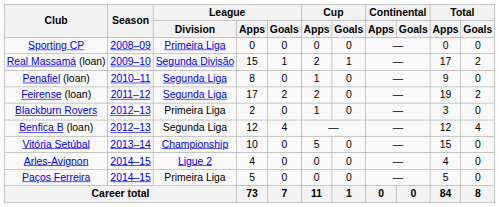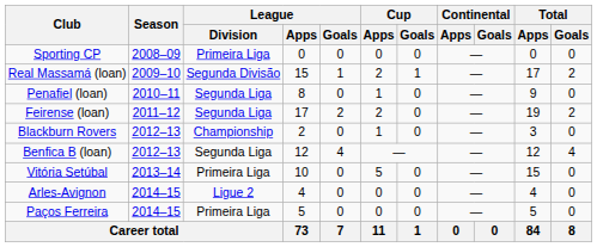 <table class="wikitable" style="text-align: center;">
 <tr>
 <th rowspan="2">Club</th>
 <th rowspan="2">Season</th>
 <th colspan="3">League</th>
 <th colspan="2">Cup</th>
 <th colspan="2">Continental</th>
 <th colspan="2">Total</th>
 </tr>
 <tr>
 <th>Division</th>
 <th>Apps</th>
 <th>Goals</th>
 <th>Apps</th>
 <th>Goals</th>
 <th>Apps</th>
 <th>Goals</th>
 <th>Apps</th>
 <th>Goals</th>
 </tr>
 <tr>
 <td rowspan="1"><a href='#'>Sporting CP</a></td>
 <td><a href='#'>2008–09</a></td>
 <td><a href='#'>Primeira Liga</a></td>
 <td>0</td>
 <td>0</td>
 <td>0</td>
 <td>0</td>
 <td colspan="2">—</td>
 <td>0</td>
 <td>0</td>
 </tr>
 <tr>
 <td rowspan="1"><a href='#'>Real Massamá</a> (loan)</td>
 <td><a href='#'>2009–10</a></td>
 <td><a href='#'>Segunda Divisão</a></td>
 <td>15</td>
 <td>1</td>
 <td>2</td>
 <td>1</td>
 <td colspan="2">—</td>
 <td>17</td>
 <td>2</td>
 </tr>
 <tr>
 <td rowspan="1"><a href='#'>Penafiel</a> (loan)</td>
 <td><a href='#'>2010–11</a></td>
 <td><a href='#'>Segunda Liga</a></td>
 <td>8</td>
 <td>0</td>
 <td>1</td>
 <td>0</td>
 <td colspan="2">—</td>
 <td>9</td>
 <td>0</td>
 </tr>
 <tr>
 <td rowspan="1"><a href='#'>Feirense</a> (loan)</td>
 <td><a href='#'>2011–12</a></td>
 <td><a href='#'>Segunda Liga</a></td>
 <td>17</td>
 <td>2</td>
 <td>2</td>
 <td>0</td>
 <td colspan="2">—</td>
 <td>19</td>
 <td>2</td>
 </tr>
 <tr>
 <td rowspan="1"><a href='#'>Blackburn Rovers</a></td>
 <td><a href='#'>2012–13</a></td>
-<td>Primeira Liga</td>
+<td><a href='#'>Championship</a></td>
 <td>2</td>
 <td>0</td>
 <td>1</td>
 <td>0</td>
 <td colspan="2">—</td>
 <td>3</td>
 <td>0</td>
 </tr>
 <tr>
 <td rowspan="1"><a href='#'>Benfica B</a> (loan)</td>
 <td><a href='#'>2012–13</a></td>
 <td>Segunda Liga</td>
 <td>12</td>
 <td>4</td>
 <td colspan="2">—</td>
 <td colspan="2">—</td>
 <td>12</td>
 <td>4</td>
 </tr>
 <tr>
 <td rowspan="1"><a href='#'>Vitória Setúbal</a></td>
 <td><a href='#'>2013–14</a></td>
-<td><a href='#'>Championship</a></td>
+<td>Primeira Liga</td>
 <td>10</td>
 <td>0</td>
 <td>5</td>
 <td>0</td>
 <td colspan="2">—</td>
 <td>15</td>
 <td>0</td>
 </tr>
 <tr>
 <td rowspan="1"><a href='#'>Arles-Avignon</a></td>
 <td><a href='#'>2014–15</a></td>
 <td><a href='#'>Ligue 2</a></td>
 <td>4</td>
 <td>0</td>
 <td>0</td>
 <td>0</td>
 <td colspan="2">—</td>
 <td>4</td>
 <td>0</td>
 </tr>
 <tr>
 <td rowspan="1"><a href='#'>Paços Ferreira</a></td>
 <td><a href='#'>2014–15</a></td>
 <td>Primeira Liga</td>
 <td>5</td>
 <td>0</td>
 <td>0</td>
 <td>0</td>
 <td colspan="2">—</td>
 <td>5</td>
 <td>0</td>
 </tr>
 <tr>
 <th colspan="3">Career total</th>
 <th>73</th>
 <th>7</th>
 <th>11</th>
 <th>1</th>
 <th>0</th>
 <th>0</th>
 <th>84</th>
 <th>8</th>
 </tr>
 </table>
